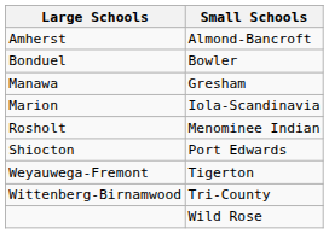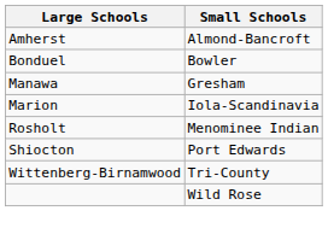 <table class="wikitable">
 <tr>
 <th>Large Schools</th>
 <th>Small Schools</th>
 </tr>
 <tr>
 <td>Amherst</td>
 <td>Almond-Bancroft</td>
 </tr>
 <tr>
 <td>Bonduel</td>
 <td>Bowler</td>
 </tr>
 <tr>
 <td>Manawa</td>
 <td>Gresham</td>
 </tr>
 <tr>
 <td>Marion</td>
 <td>Iola-Scandinavia</td>
 </tr>
 <tr>
 <td>Rosholt</td>
 <td>Menominee Indian</td>
 </tr>
 <tr>
 <td>Shiocton</td>
 <td>Port Edwards</td>
 </tr>
 <tr>
-<td>Weyauwega-Fremont</td>
-<td>Tigerton</td>
-</tr>
-<tr>
 <td>Wittenberg-Birnamwood</td>
 <td>Tri-County</td>
 </tr>
 <tr>
 <td></td>
 <td>Wild Rose</td>
 </tr>
 </table>
